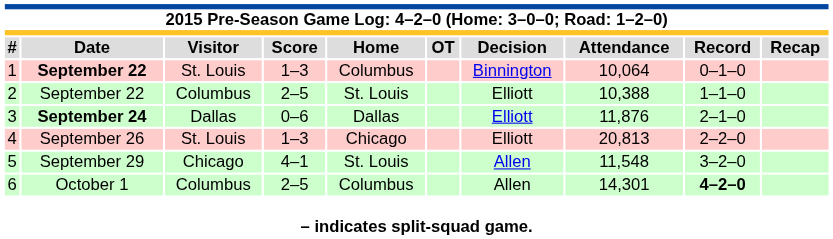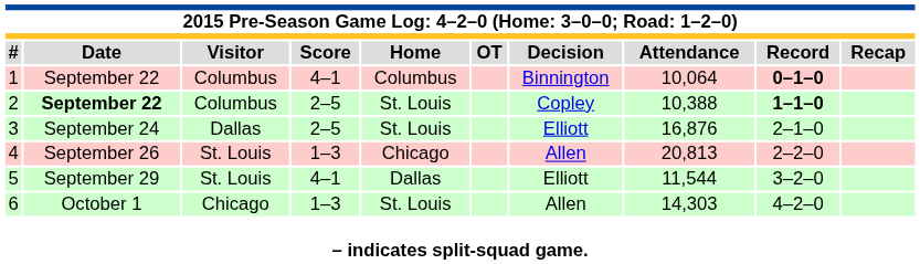 <table class="toccolours collapsible collapsed" style="width:90%; clear:both; margin:1.5em auto; text-align:center;">
 <tr>
 <th colspan=10 style="background:#fff; border-top:#0546A0 5px solid; border-bottom:#FFC325 5px solid;">2015 Pre-Season Game Log: 4–2–0 (Home: 3–0–0; Road: 1–2–0)</th>
 </tr>
 <tr style="text-align:center; background:#ddd;">
 <th>#</th>
 <th>Date</th>
 <th>Visitor</th>
 <th>Score</th>
 <th>Home</th>
 <th>OT</th>
 <th>Decision</th>
 <th>Attendance</th>
 <th>Record</th>
 <th>Recap</th>
 </tr>
 <tr style="text-align:center; background:#fcc;">
 <td>1</td>
-<td><strong>September 22</strong></td>
-<td>St. Louis</td>
-<td>1–3</td>
+<td>September 22</td>
+<td>Columbus</td>
+<td>4–1</td>
 <td>Columbus</td>
 <td></td>
 <td><a href='#'>Binnington</a></td>
 <td>10,064</td>
-<td>0–1–0</td>
+<td><strong>0–1–0</strong></td>
 <td></td>
 </tr>
 <tr style="text-align:center; background:#cfc;">
 <td>2</td>
-<td>September 22</td>
+<td><strong>September 22</strong></td>
 <td>Columbus</td>
 <td>2–5</td>
 <td>St. Louis</td>
 <td></td>
-<td>Elliott</td>
+<td><a href='#'>Copley</a></td>
 <td>10,388</td>
-<td>1–1–0</td>
+<td><strong>1–1–0</strong></td>
 <td></td>
 </tr>
 <tr style="text-align:center; background:#cfc;">
 <td>3</td>
-<td><strong>September 24</strong></td>
+<td>September 24</td>
 <td>Dallas</td>
-<td>0–6</td>
-<td>Dallas</td>
+<td>2–5</td>
+<td>St. Louis</td>
 <td></td>
 <td><a href='#'>Elliott</a></td>
-<td>11,876</td>
+<td>16,876</td>
 <td>2–1–0</td>
 <td></td>
 </tr>
 <tr style="text-align:center; background:#fcc;">
 <td>4</td>
 <td>September 26</td>
 <td>St. Louis</td>
 <td>1–3</td>
 <td>Chicago</td>
 <td></td>
-<td>Elliott</td>
+<td><a href='#'>Allen</a></td>
 <td>20,813</td>
 <td>2–2–0</td>
 <td></td>
 </tr>
 <tr style="text-align:center; background:#cfc;">
 <td>5</td>
 <td>September 29</td>
-<td>Chicago</td>
+<td>St. Louis</td>
 <td>4–1</td>
-<td>St. Louis</td>
+<td>Dallas</td>
 <td></td>
-<td><a href='#'>Allen</a></td>
-<td>11,548</td>
+<td>Elliott</td>
+<td>11,544</td>
 <td>3–2–0</td>
 <td></td>
 </tr>
 <tr style="text-align:center; background:#cfc;">
 <td>6</td>
 <td>October 1</td>
-<td>Columbus</td>
-<td>2–5</td>
-<td>Columbus</td>
+<td>Chicago</td>
+<td>1–3</td>
+<td>St. Louis</td>
 <td></td>
 <td>Allen</td>
-<td>14,301</td>
-<td><strong>4–2–0</strong></td>
+<td>14,303</td>
+<td>4–2–0</td>
 <td></td>
 </tr>
 <tr>
 <th colspan=99><br> – indicates split-squad game.</th>
 </tr>
 </table>
